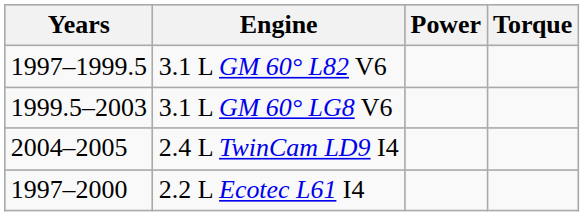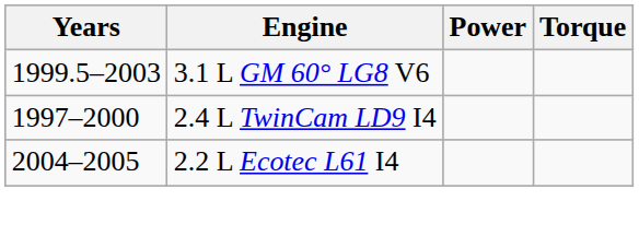 <table class="wikitable">
 <tr>
 <th>Years</th>
 <th>Engine</th>
 <th>Power</th>
 <th>Torque</th>
 </tr>
 <tr>
-<td>1997–1999.5</td>
-<td>3.1 L <em><a href='#'>GM 60° L82</a></em> V6</td>
-<td></td>
-<td></td>
-</tr>
-<tr>
 <td>1999.5–2003</td>
 <td>3.1 L <em><a href='#'>GM 60° LG8</a></em> V6</td>
 <td></td>
 <td></td>
 </tr>
 <tr>
-<td>2004–2005</td>
+<td>1997–2000</td>
 <td>2.4 L <em><a href='#'>TwinCam LD9</a></em> I4</td>
 <td></td>
 <td></td>
 </tr>
 <tr>
-<td>1997–2000</td>
+<td>2004–2005</td>
 <td>2.2 L <em><a href='#'>Ecotec L61</a></em> I4</td>
 <td></td>
 <td></td>
 </tr>
 </table>
